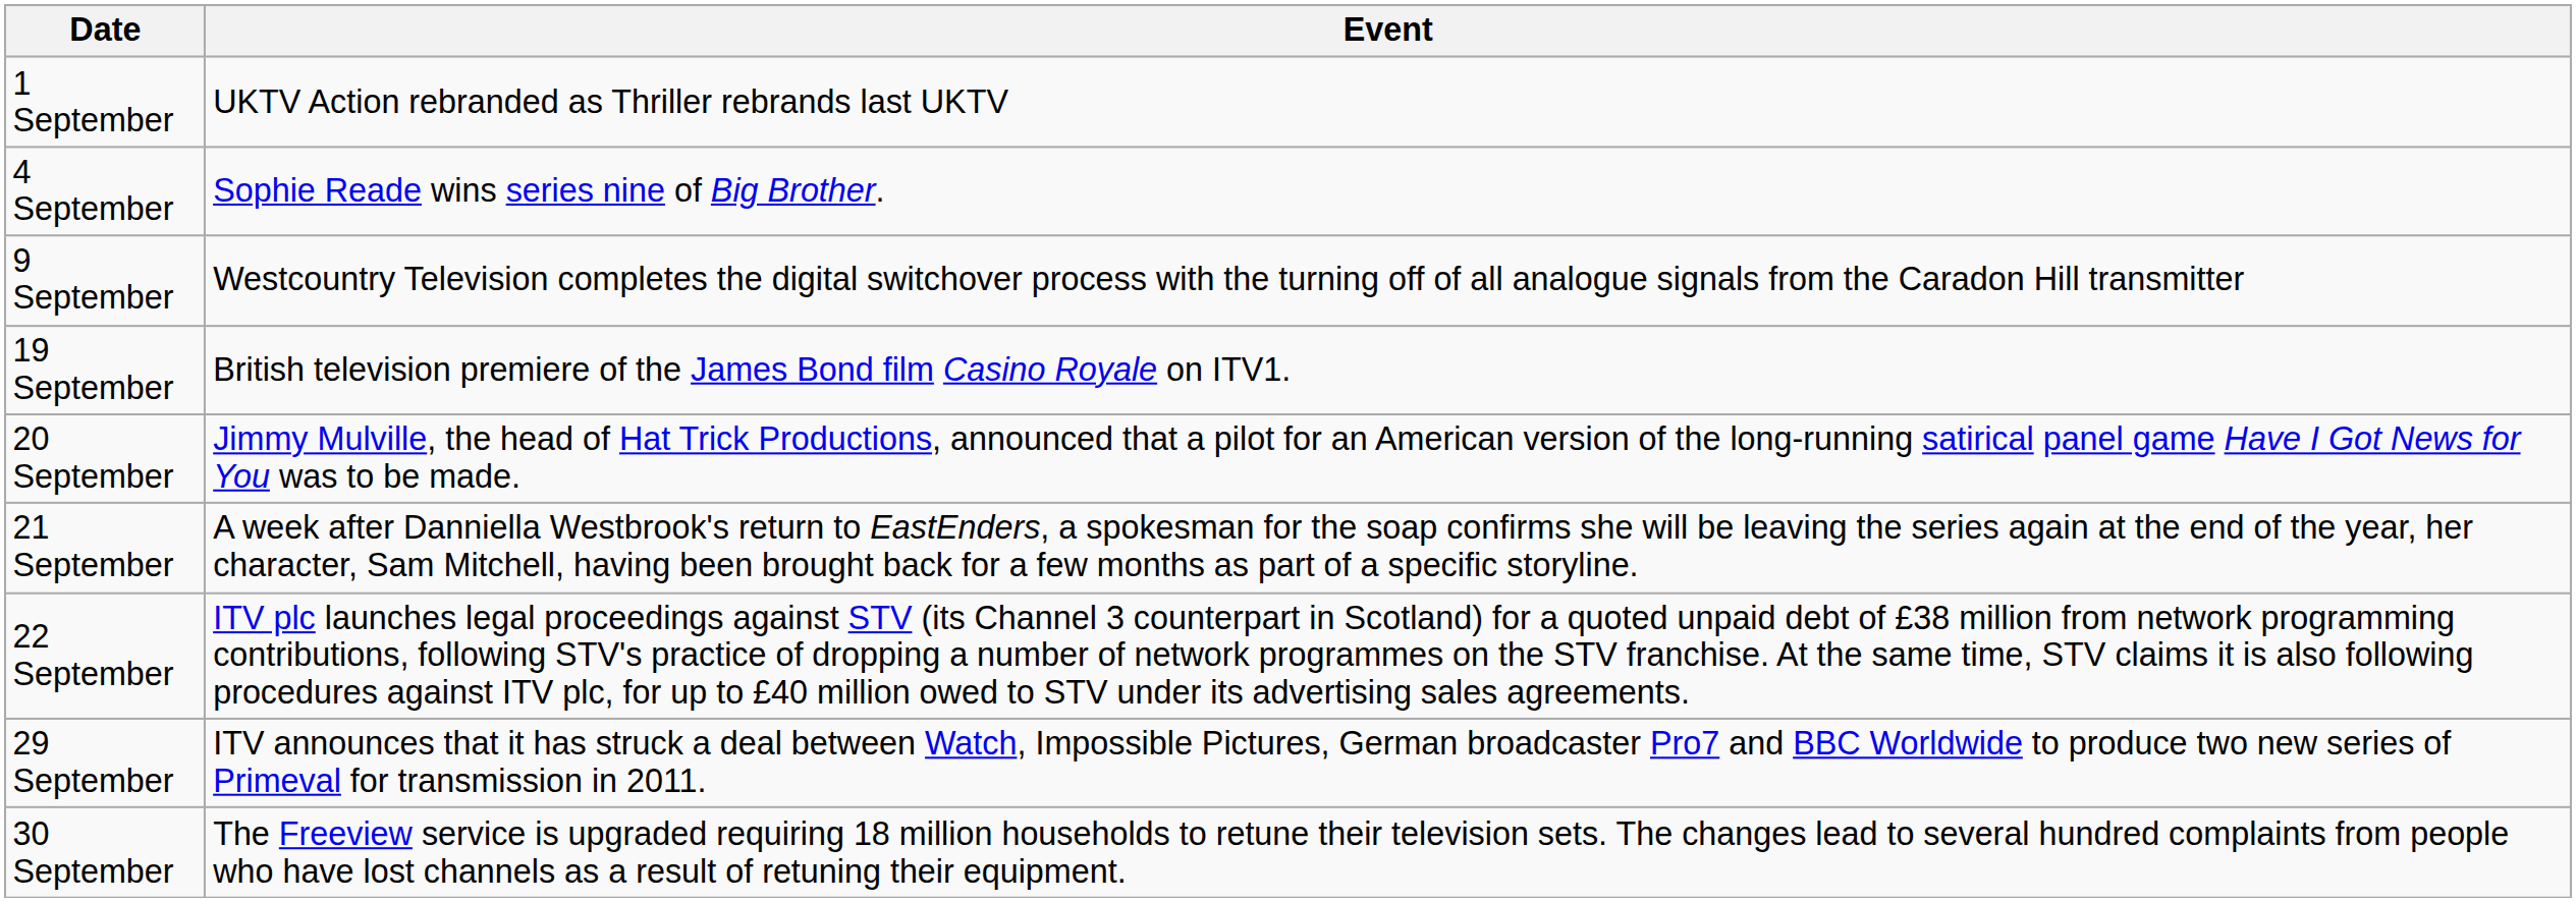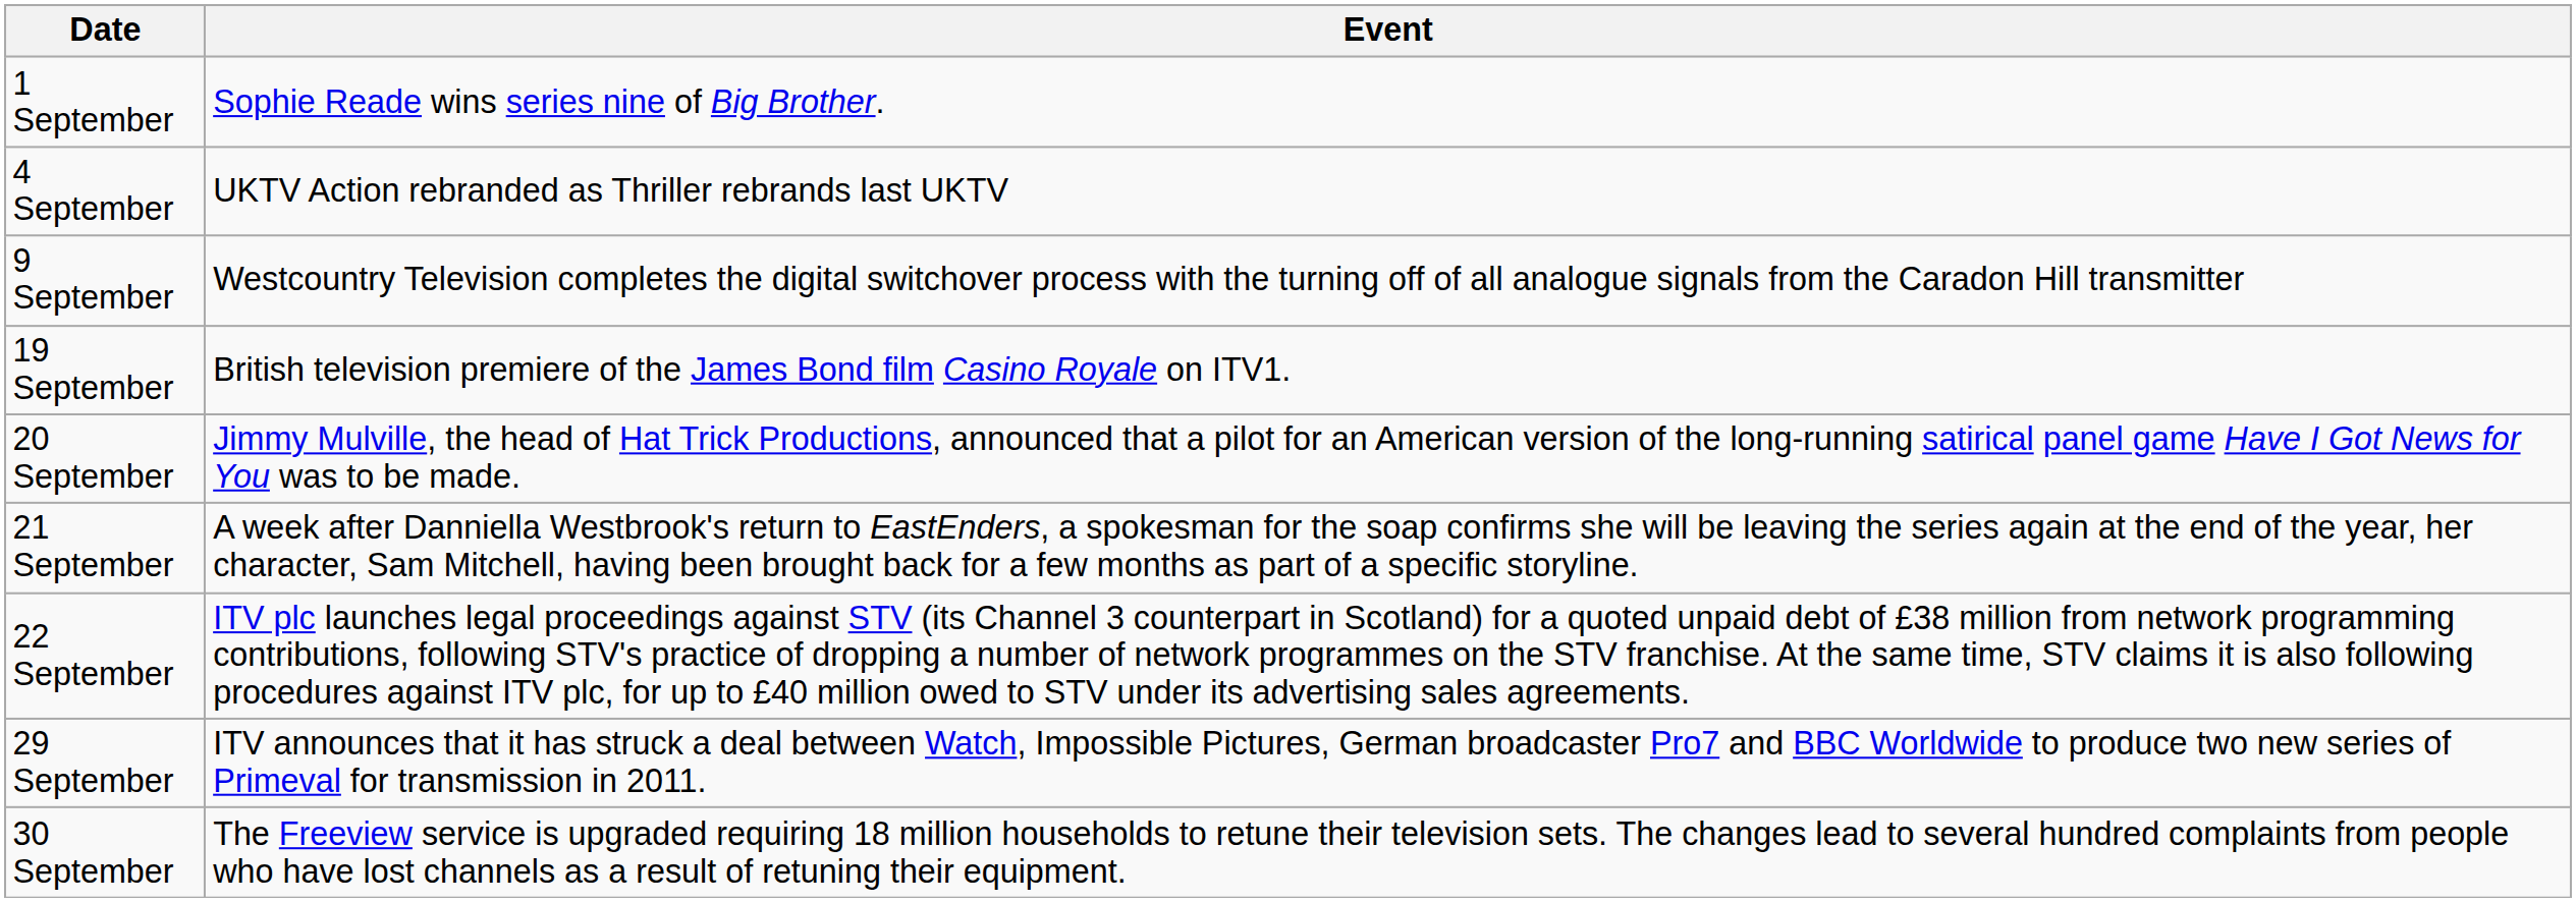 <table class="wikitable">
 <tr>
 <th width=90>Date</th>
 <th>Event</th>
 </tr>
 <tr>
 <td>1 September</td>
-<td>UKTV Action rebranded as Thriller rebrands last UKTV</td>
+<td><a href='#'>Sophie Reade</a> wins <a href='#'>series nine</a> of <em><a href='#'>Big Brother</a></em>.</td>
 </tr>
 <tr>
 <td>4 September</td>
-<td><a href='#'>Sophie Reade</a> wins <a href='#'>series nine</a> of <em><a href='#'>Big Brother</a></em>.</td>
+<td>UKTV Action rebranded as Thriller rebrands last UKTV</td>
 </tr>
 <tr>
 <td>9 September</td>
 <td>Westcountry Television completes the digital switchover process with the turning off of all analogue signals from the Caradon Hill transmitter</td>
 </tr>
 <tr>
 <td>19 September</td>
 <td>British television premiere of the <a href='#'>James Bond film</a> <em><a href='#'>Casino Royale</a></em> on ITV1.</td>
 </tr>
 <tr>
 <td>20 September</td>
 <td><a href='#'>Jimmy Mulville</a>, the head of <a href='#'>Hat Trick Productions</a>, announced that a pilot for an American version of the long-running <a href='#'>satirical</a> <a href='#'>panel game</a> <em><a href='#'>Have I Got News for You</a></em> was to be made.</td>
 </tr>
 <tr>
 <td>21 September</td>
 <td>A week after Danniella Westbrook's return to <em>EastEnders</em>, a spokesman for the soap confirms she will be leaving the series again at the end of the year, her character, Sam Mitchell, having been brought back for a few months as part of a specific storyline.</td>
 </tr>
 <tr>
 <td>22 September</td>
 <td><a href='#'>ITV plc</a> launches legal proceedings against <a href='#'>STV</a> (its Channel 3 counterpart in Scotland) for a quoted unpaid debt of £38 million from network programming contributions, following STV's practice of dropping a number of network programmes on the STV franchise. At the same time, STV claims it is also following procedures against ITV plc, for up to £40 million owed to STV under its advertising sales agreements.</td>
 </tr>
 <tr>
 <td>29 September</td>
 <td>ITV announces that it has struck a deal between <a href='#'>Watch</a>, Impossible Pictures, German broadcaster <a href='#'>Pro7</a> and <a href='#'>BBC Worldwide</a> to produce two new series of <a href='#'>Primeval</a> for transmission in 2011.</td>
 </tr>
 <tr>
 <td>30 September</td>
 <td>The <a href='#'>Freeview</a> service is upgraded requiring 18 million households to retune their television sets. The changes lead to several hundred complaints from people who have lost channels as a result of retuning their equipment.</td>
 </tr>
 </table>
